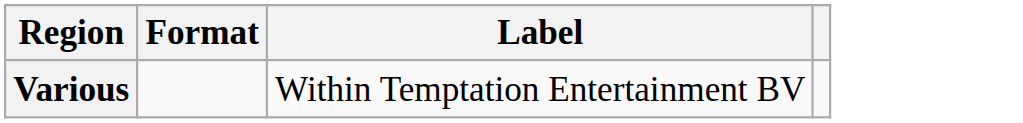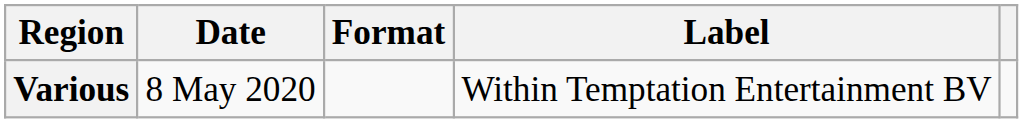 <table class="wikitable plainrowheaders">
 <tr>
 <th scope="col">Region</th>
+<th scope="col">Date</th>
 <th scope="col">Format</th>
 <th scope="col">Label</th>
 <th scope="col"></th>
 </tr>
 <tr>
 <th scope="row">Various</th>
+<td>8 May 2020</td>
 <td></td>
 <td>Within Temptation Entertainment BV</td>
 <td align="center"></td>
 </tr>
 </table>
